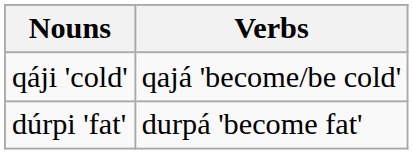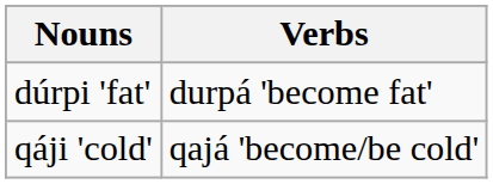 <table class="wikitable">
 <tr>
 <th>Nouns</th>
 <th>Verbs</th>
 </tr>
 <tr>
+<td>dúrpi 'fat'</td>
+<td>durpá 'become fat'</td>
+</tr>
+<tr>
 <td>qáji 'cold'</td>
 <td>qajá 'become/be cold'</td>
 </tr>
-<tr>
-<td>dúrpi 'fat'</td>
-<td>durpá 'become fat'</td>
-</tr>
 </table>
